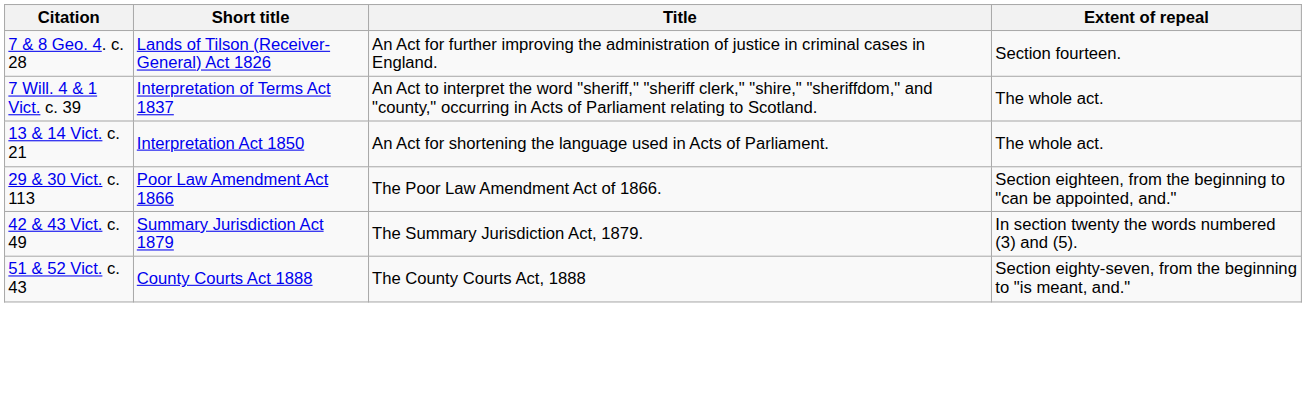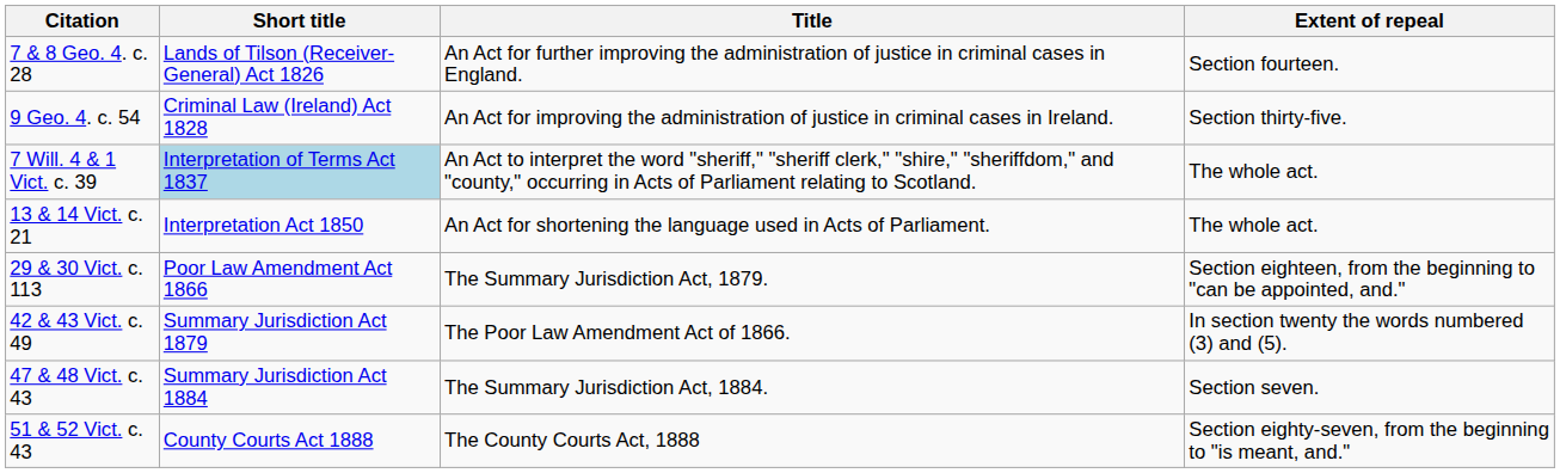 <table class="wikitable">
 <tr>
 <th>Citation</th>
 <th>Short title</th>
 <th>Title</th>
 <th>Extent of repeal</th>
 </tr>
 <tr>
 <td><a href='#'>7 & 8 Geo. 4</a>. c. 28</td>
 <td><a href='#'>Lands of Tilson (Receiver-General) Act 1826</a></td>
 <td>An Act for further improving the administration of justice in criminal cases in England.</td>
 <td>Section fourteen.</td>
 </tr>
 <tr>
+<td><a href='#'>9 Geo. 4</a>. c. 54</td>
+<td><a href='#'>Criminal Law (Ireland) Act 1828</a></td>
+<td>An Act for improving the administration of justice in criminal cases in Ireland.</td>
+<td>Section thirty-five.</td>
+</tr>
+<tr>
 <td><a href='#'>7 Will. 4 & 1 Vict.</a> c. 39</td>
-<td><a href='#'>Interpretation of Terms Act 1837</a></td>
+<td style="background: lightblue;"><a href='#'>Interpretation of Terms Act 1837</a></td>
 <td>An Act to interpret the word "sheriff," "sheriff clerk," "shire," "sheriffdom," and "county," occurring in Acts of Parliament relating to Scotland.</td>
 <td>The whole act.</td>
 </tr>
 <tr>
 <td><a href='#'>13 & 14 Vict.</a> c. 21</td>
 <td><a href='#'>Interpretation Act 1850</a></td>
 <td>An Act for shortening the language used in Acts of Parliament.</td>
 <td>The whole act.</td>
 </tr>
 <tr>
 <td><a href='#'>29 & 30 Vict.</a> c. 113</td>
 <td><a href='#'>Poor Law Amendment Act 1866</a></td>
-<td>The Poor Law Amendment Act of 1866.</td>
+<td>The Summary Jurisdiction Act, 1879.</td>
 <td>Section eighteen, from the beginning to "can be appointed, and."</td>
 </tr>
 <tr>
 <td><a href='#'>42 & 43 Vict.</a> c. 49</td>
 <td><a href='#'>Summary Jurisdiction Act 1879</a></td>
-<td>The Summary Jurisdiction Act, 1879.</td>
+<td>The Poor Law Amendment Act of 1866.</td>
 <td>In section twenty the words numbered (3) and (5).</td>
+</tr>
+<tr>
+<td><a href='#'>47 & 48 Vict.</a> c. 43</td>
+<td><a href='#'>Summary Jurisdiction Act 1884</a></td>
+<td>The Summary Jurisdiction Act, 1884.</td>
+<td>Section seven.</td>
 </tr>
 <tr>
 <td><a href='#'>51 & 52 Vict.</a> c. 43</td>
 <td><a href='#'>County Courts Act 1888</a></td>
 <td>The County Courts Act, 1888</td>
 <td>Section eighty-seven, from the beginning to "is meant, and."</td>
 </tr>
 </table>
